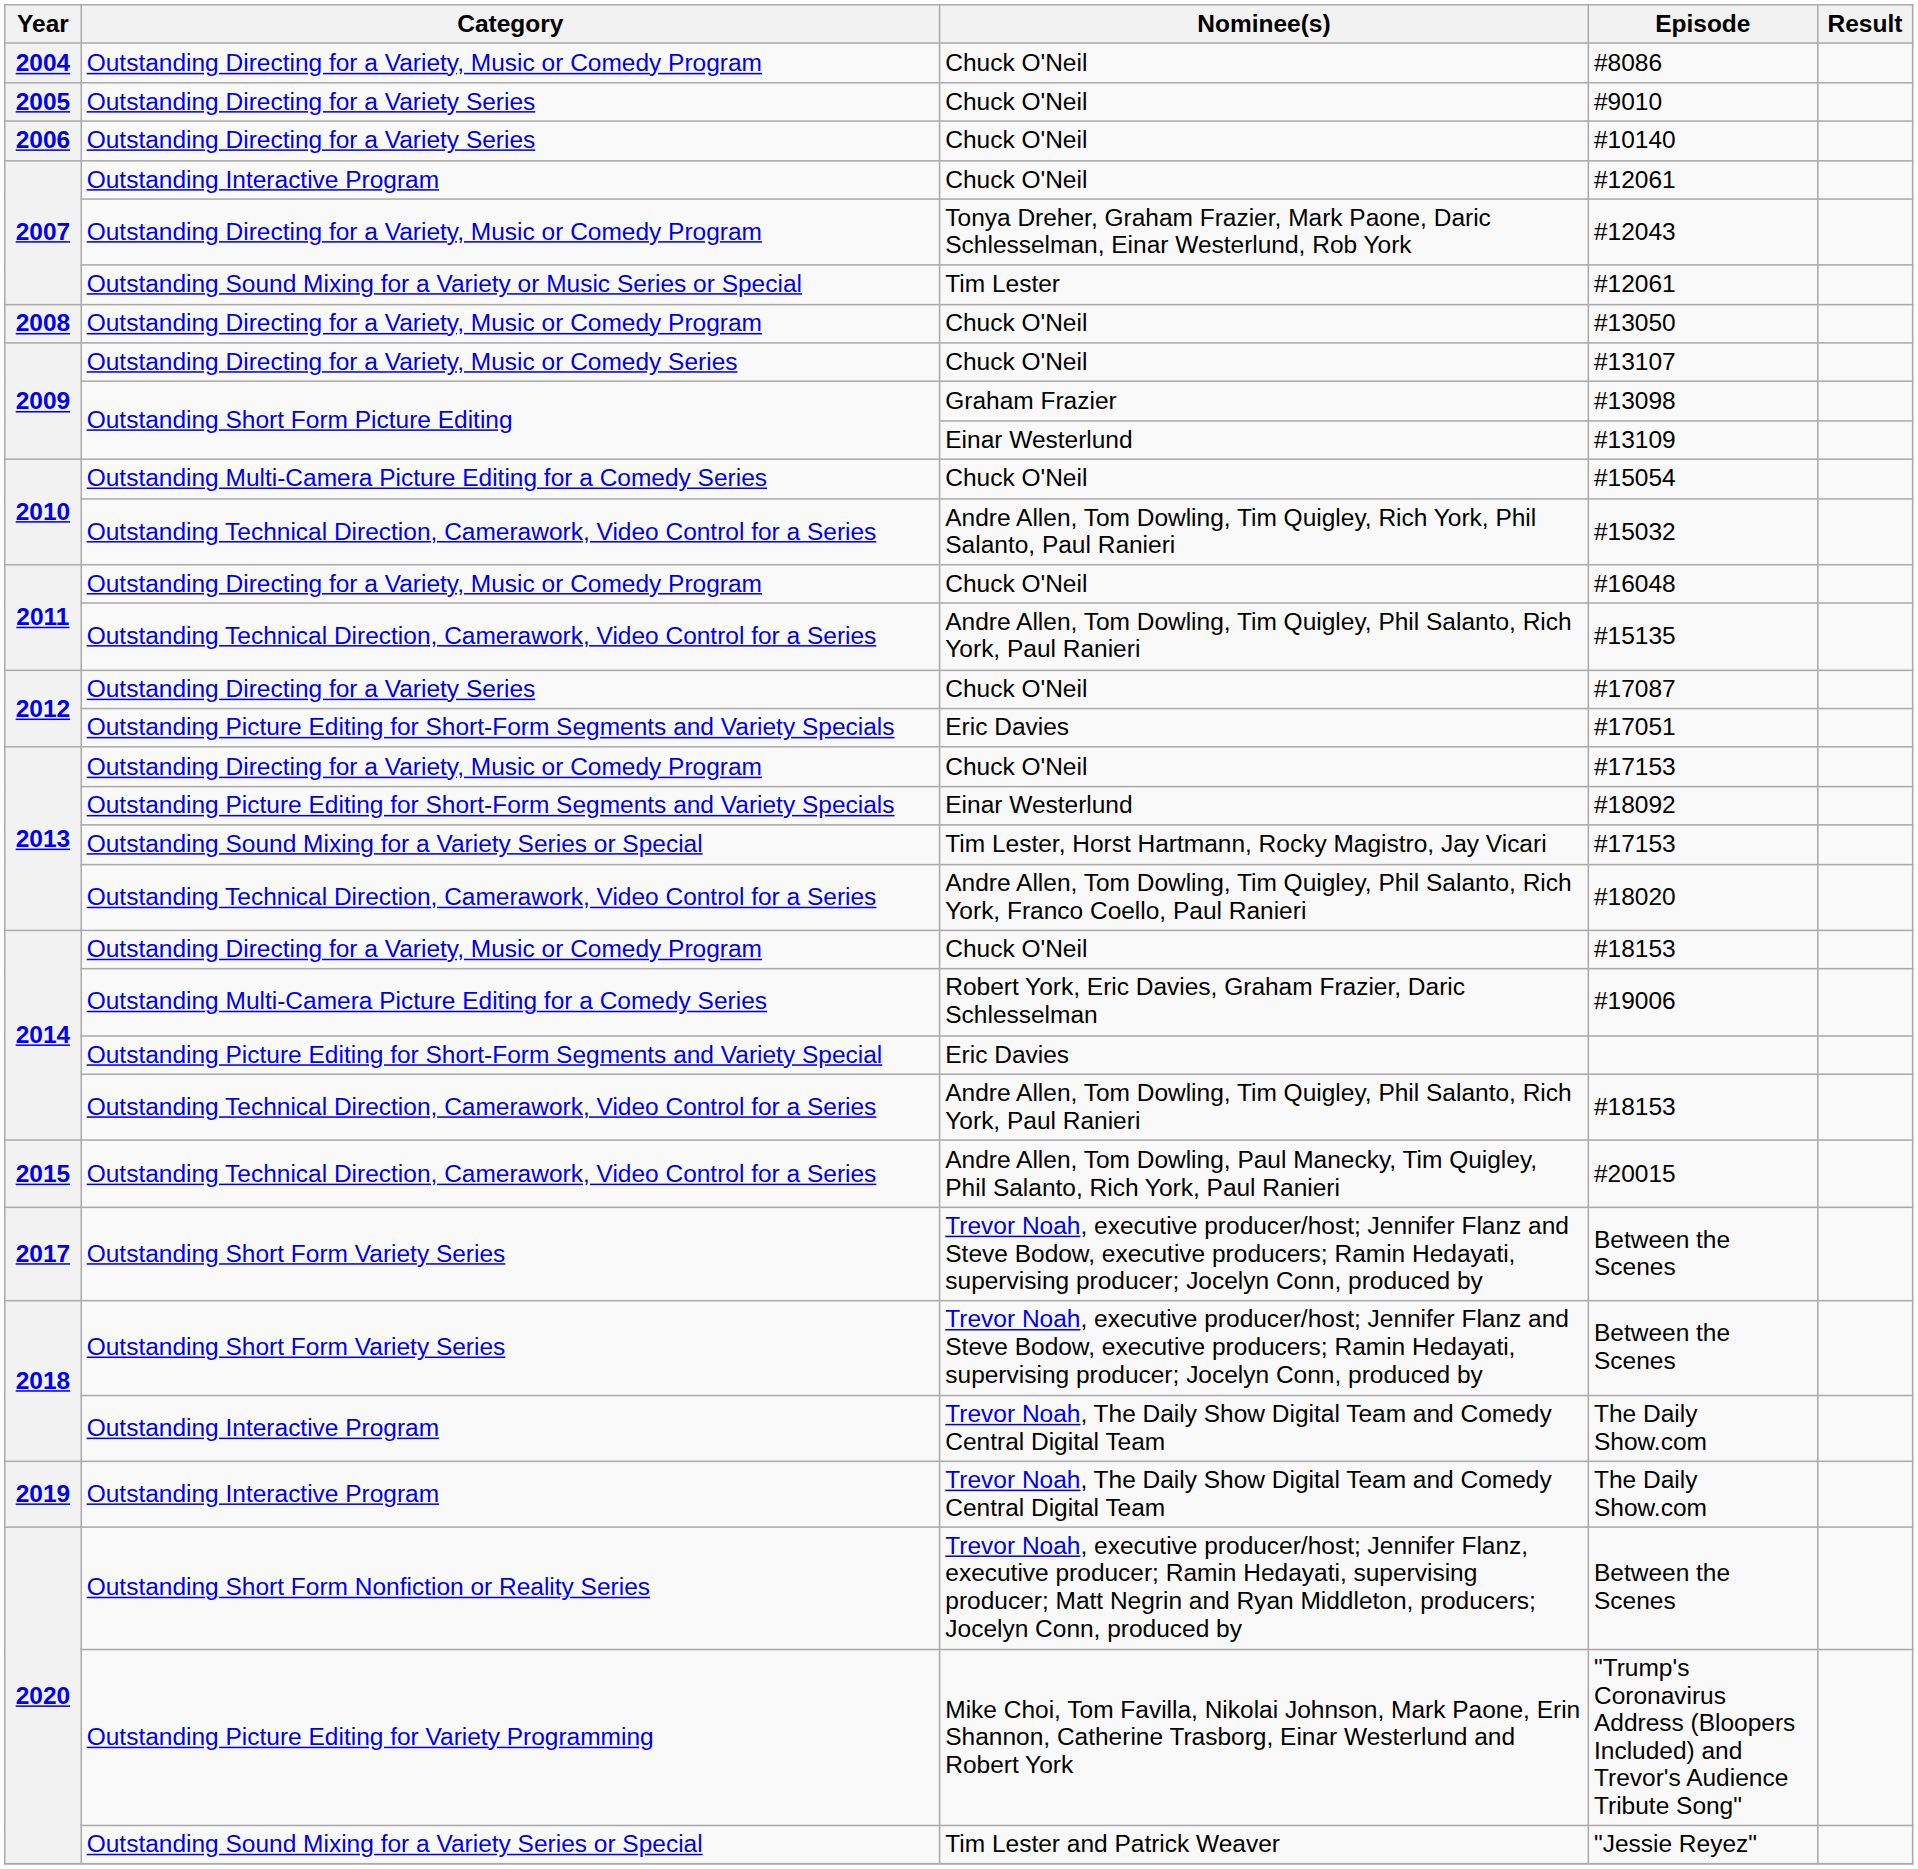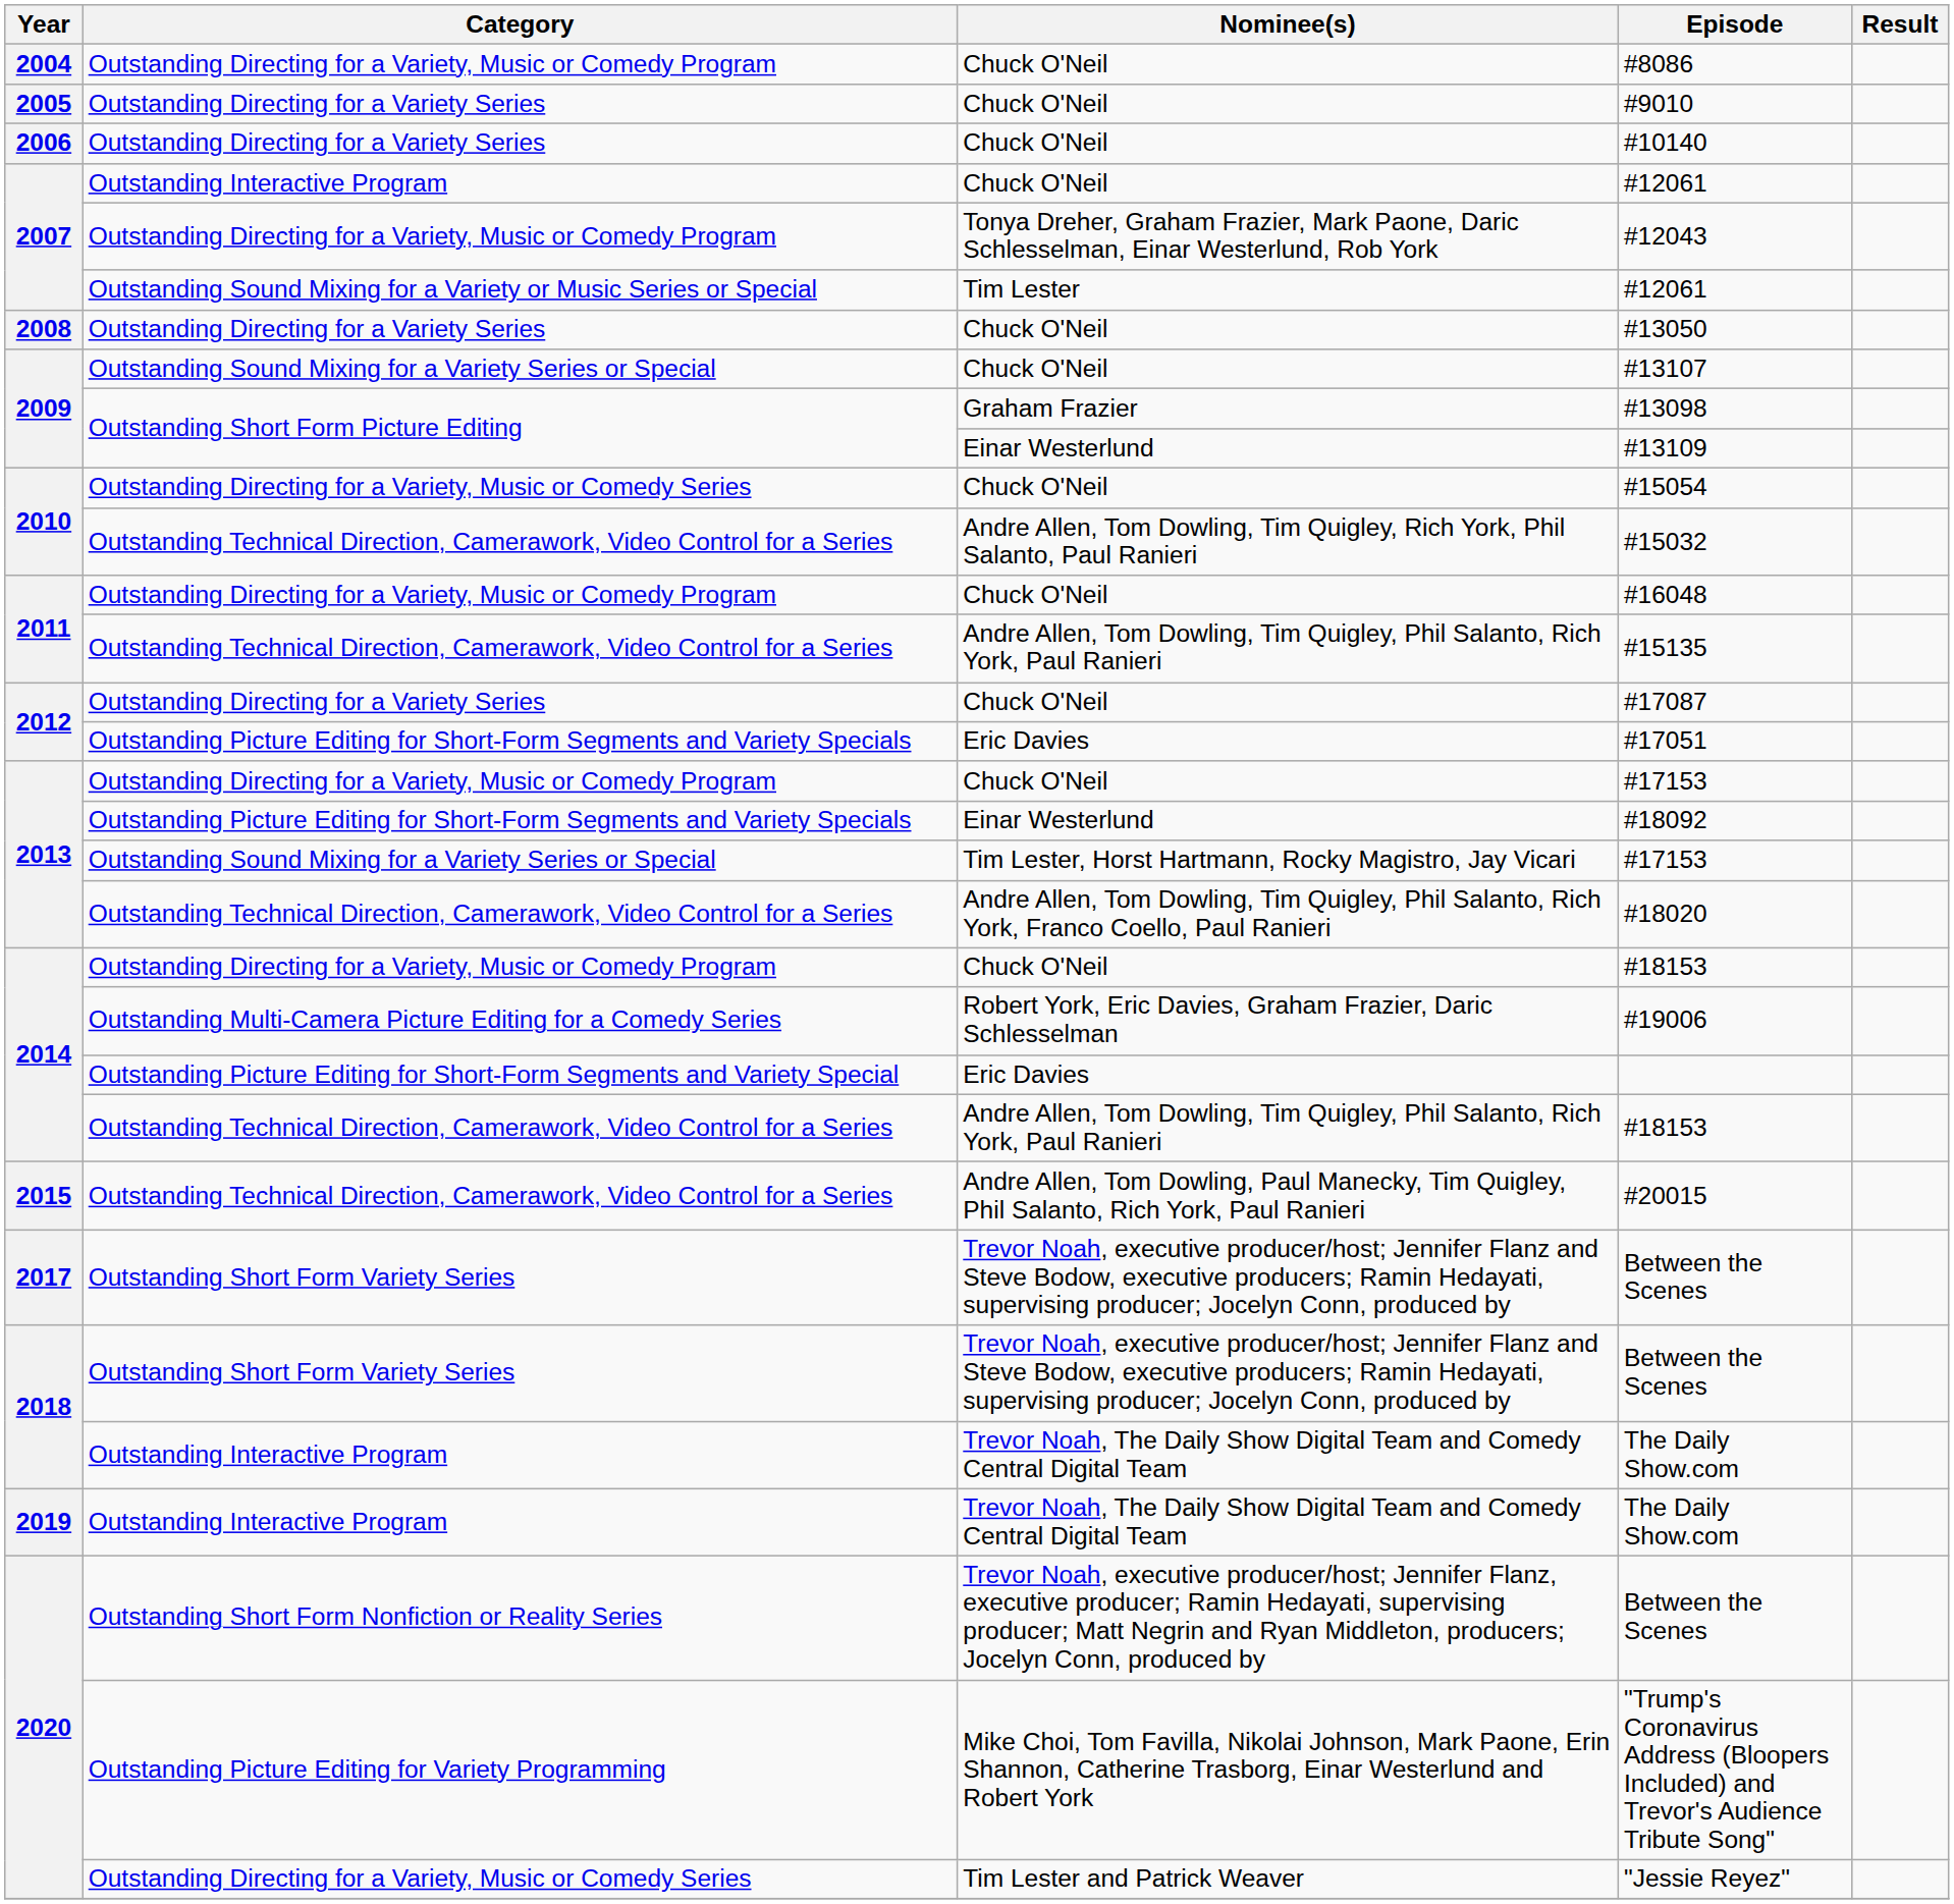 <table class="wikitable plainrowheaders">
 <tr>
 <th scope="col" width="4%">Year</th>
 <th scope="col" width="45%">Category</th>
 <th scope="col" width="34%">Nominee(s)</th>
 <th scope="col" width="12%">Episode</th>
 <th scope="col" width="9%">Result</th>
 </tr>
 <tr>
 <th scope=row><a href='#'>2004</a></th>
 <td><a href='#'>Outstanding Directing for a Variety, Music or Comedy Program</a></td>
 <td>Chuck O'Neil</td>
 <td>#8086</td>
 <td></td>
 </tr>
 <tr>
 <th scope=row><a href='#'>2005</a></th>
 <td><a href='#'>Outstanding Directing for a Variety Series</a></td>
 <td>Chuck O'Neil</td>
 <td>#9010</td>
 <td></td>
 </tr>
 <tr>
 <th scope=row><a href='#'>2006</a></th>
 <td><a href='#'>Outstanding Directing for a Variety Series</a></td>
 <td>Chuck O'Neil</td>
 <td>#10140</td>
 <td></td>
 </tr>
 <tr>
 <th scope=row rowspan=3><a href='#'>2007</a></th>
 <td><a href='#'>Outstanding Interactive Program</a></td>
 <td>Chuck O'Neil</td>
 <td>#12061</td>
 <td></td>
 </tr>
 <tr>
 <td><a href='#'>Outstanding Directing for a Variety, Music or Comedy Program</a></td>
 <td>Tonya Dreher, Graham Frazier, Mark Paone, Daric Schlesselman, Einar Westerlund, Rob York</td>
 <td>#12043</td>
 <td></td>
 </tr>
 <tr>
 <td><a href='#'>Outstanding Sound Mixing for a Variety or Music Series or Special</a></td>
 <td>Tim Lester</td>
 <td>#12061</td>
 <td></td>
 </tr>
 <tr>
 <th scope=row><a href='#'>2008</a></th>
-<td><a href='#'>Outstanding Directing for a Variety, Music or Comedy Program</a></td>
+<td><a href='#'>Outstanding Directing for a Variety Series</a></td>
 <td>Chuck O'Neil</td>
 <td>#13050</td>
 <td></td>
 </tr>
 <tr>
 <th scope=row rowspan=3><a href='#'>2009</a></th>
-<td><a href='#'>Outstanding Directing for a Variety, Music or Comedy Series</a></td>
+<td><a href='#'>Outstanding Sound Mixing for a Variety Series or Special</a></td>
 <td>Chuck O'Neil</td>
 <td>#13107</td>
 <td></td>
 </tr>
 <tr>
 <td rowspan=2><a href='#'>Outstanding Short Form Picture Editing</a></td>
 <td>Graham Frazier</td>
 <td>#13098</td>
 <td></td>
 </tr>
 <tr>
 <td>Einar Westerlund</td>
 <td>#13109</td>
 <td></td>
 </tr>
 <tr>
 <th scope=row rowspan=2><a href='#'>2010</a></th>
-<td><a href='#'>Outstanding Multi-Camera Picture Editing for a Comedy Series</a></td>
+<td><a href='#'>Outstanding Directing for a Variety, Music or Comedy Series</a></td>
 <td>Chuck O'Neil</td>
 <td>#15054</td>
 <td></td>
 </tr>
 <tr>
 <td><a href='#'>Outstanding Technical Direction, Camerawork, Video Control for a Series</a></td>
 <td>Andre Allen, Tom Dowling, Tim Quigley, Rich York, Phil Salanto, Paul Ranieri</td>
 <td>#15032</td>
 <td></td>
 </tr>
 <tr>
 <th scope=row rowspan=2><a href='#'>2011</a></th>
 <td><a href='#'>Outstanding Directing for a Variety, Music or Comedy Program</a></td>
 <td>Chuck O'Neil</td>
 <td>#16048</td>
 <td></td>
 </tr>
 <tr>
 <td><a href='#'>Outstanding Technical Direction, Camerawork, Video Control for a Series</a></td>
 <td>Andre Allen, Tom Dowling, Tim Quigley, Phil Salanto, Rich York, Paul Ranieri</td>
 <td>#15135</td>
 <td></td>
 </tr>
 <tr>
 <th scope=row rowspan=2><a href='#'>2012</a></th>
 <td><a href='#'>Outstanding Directing for a Variety Series</a></td>
 <td>Chuck O'Neil</td>
 <td>#17087</td>
 <td></td>
 </tr>
 <tr>
 <td><a href='#'>Outstanding Picture Editing for Short-Form Segments and Variety Specials</a></td>
 <td>Eric Davies</td>
 <td>#17051</td>
 <td></td>
 </tr>
 <tr>
 <th scope=row rowspan=4><a href='#'>2013</a></th>
 <td><a href='#'>Outstanding Directing for a Variety, Music or Comedy Program</a></td>
 <td>Chuck O'Neil</td>
 <td>#17153</td>
 <td></td>
 </tr>
 <tr>
 <td><a href='#'>Outstanding Picture Editing for Short-Form Segments and Variety Specials</a></td>
 <td>Einar Westerlund</td>
 <td>#18092</td>
 <td></td>
 </tr>
 <tr>
 <td><a href='#'>Outstanding Sound Mixing for a Variety Series or Special</a></td>
 <td>Tim Lester, Horst Hartmann, Rocky Magistro, Jay Vicari</td>
 <td>#17153</td>
 <td></td>
 </tr>
 <tr>
 <td><a href='#'>Outstanding Technical Direction, Camerawork, Video Control for a Series</a></td>
 <td>Andre Allen, Tom Dowling, Tim Quigley, Phil Salanto, Rich York, Franco Coello, Paul Ranieri</td>
 <td>#18020</td>
 <td></td>
 </tr>
 <tr>
 <th scope=row rowspan=4><a href='#'>2014</a></th>
 <td><a href='#'>Outstanding Directing for a Variety, Music or Comedy Program</a></td>
 <td>Chuck O'Neil</td>
 <td>#18153</td>
 <td></td>
 </tr>
 <tr>
 <td><a href='#'>Outstanding Multi-Camera Picture Editing for a Comedy Series</a></td>
 <td>Robert York, Eric Davies, Graham Frazier, Daric Schlesselman</td>
 <td>#19006</td>
 <td></td>
 </tr>
 <tr>
 <td><a href='#'>Outstanding Picture Editing for Short-Form Segments and Variety Special</a></td>
 <td>Eric Davies</td>
 <td></td>
 <td></td>
 </tr>
 <tr>
 <td><a href='#'>Outstanding Technical Direction, Camerawork, Video Control for a Series</a></td>
 <td>Andre Allen, Tom Dowling, Tim Quigley, Phil Salanto, Rich York, Paul Ranieri</td>
 <td>#18153</td>
 <td></td>
 </tr>
 <tr>
 <th scope=row><a href='#'>2015</a></th>
 <td><a href='#'>Outstanding Technical Direction, Camerawork, Video Control for a Series</a></td>
 <td>Andre Allen, Tom Dowling, Paul Manecky, Tim Quigley, Phil Salanto, Rich York, Paul Ranieri</td>
 <td>#20015</td>
 <td></td>
 </tr>
 <tr>
 <th scope=row><a href='#'>2017</a></th>
 <td><a href='#'>Outstanding Short Form Variety Series</a></td>
 <td><a href='#'>Trevor Noah</a>, executive producer/host; Jennifer Flanz and Steve Bodow, executive producers; Ramin Hedayati, supervising producer; Jocelyn Conn, produced by</td>
 <td>Between the Scenes</td>
 <td></td>
 </tr>
 <tr>
 <th scope=row rowspan=2><a href='#'>2018</a></th>
 <td><a href='#'>Outstanding Short Form Variety Series</a></td>
 <td><a href='#'>Trevor Noah</a>, executive producer/host; Jennifer Flanz and Steve Bodow, executive producers; Ramin Hedayati, supervising producer; Jocelyn Conn, produced by</td>
 <td>Between the Scenes</td>
 <td></td>
 </tr>
 <tr>
 <td><a href='#'>Outstanding Interactive Program</a></td>
 <td><a href='#'>Trevor Noah</a>, The Daily Show Digital Team and Comedy Central Digital Team</td>
 <td>The Daily Show.com</td>
 <td></td>
 </tr>
 <tr>
 <th scope=row><a href='#'>2019</a></th>
 <td><a href='#'>Outstanding Interactive Program</a></td>
 <td><a href='#'>Trevor Noah</a>, The Daily Show Digital Team and Comedy Central Digital Team</td>
 <td>The Daily Show.com</td>
 <td></td>
 </tr>
 <tr>
 <th scope=row rowspan=3><a href='#'>2020</a></th>
 <td><a href='#'>Outstanding Short Form Nonfiction or Reality Series</a></td>
 <td><a href='#'>Trevor Noah</a>, executive producer/host; Jennifer Flanz, executive producer; Ramin Hedayati, supervising producer; Matt Negrin and Ryan Middleton, producers; Jocelyn Conn, produced by</td>
 <td>Between the Scenes</td>
 <td></td>
 </tr>
 <tr>
 <td><a href='#'>Outstanding Picture Editing for Variety Programming</a></td>
 <td>Mike Choi, Tom Favilla, Nikolai Johnson, Mark Paone, Erin Shannon, Catherine Trasborg, Einar Westerlund and Robert York</td>
 <td>"Trump's Coronavirus Address (Bloopers Included) and Trevor's Audience Tribute Song"</td>
 <td></td>
 </tr>
 <tr>
-<td><a href='#'>Outstanding Sound Mixing for a Variety Series or Special</a></td>
+<td><a href='#'>Outstanding Directing for a Variety, Music or Comedy Series</a></td>
 <td>Tim Lester and Patrick Weaver</td>
 <td>"Jessie Reyez"</td>
 <td></td>
 </tr>
 <tr>
 </tr>
 </table>
